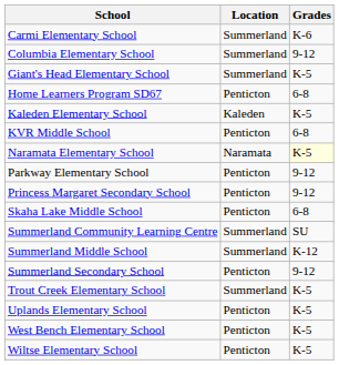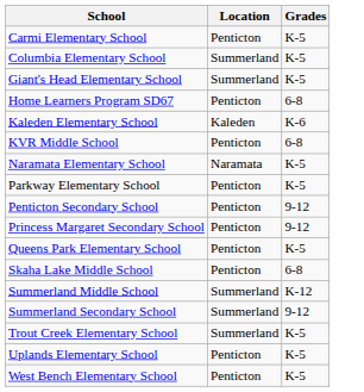 <table class="wikitable">
 <tr>
 <th>School</th>
 <th>Location</th>
 <th>Grades</th>
 </tr>
 <tr>
 <td><a href='#'>Carmi Elementary School</a></td>
-<td>Summerland</td>
-<td>K-6</td>
+<td>Penticton</td>
+<td>K-5</td>
 </tr>
 <tr>
 <td><a href='#'>Columbia Elementary School</a></td>
 <td>Summerland</td>
-<td>9-12</td>
+<td>K-5</td>
 </tr>
 <tr>
 <td><a href='#'>Giant's Head Elementary School</a></td>
 <td>Summerland</td>
 <td>K-5</td>
 </tr>
 <tr>
 <td><a href='#'>Home Learners Program SD67</a></td>
 <td>Penticton</td>
 <td>6-8</td>
 </tr>
 <tr>
 <td><a href='#'>Kaleden Elementary School</a></td>
 <td>Kaleden</td>
-<td>K-5</td>
+<td>K-6</td>
 </tr>
 <tr>
 <td><a href='#'>KVR Middle School</a></td>
 <td>Penticton</td>
 <td>6-8</td>
 </tr>
 <tr>
 <td><a href='#'>Naramata Elementary School</a></td>
 <td>Naramata</td>
-<td style="background: lightyellow;">K-5</td>
+<td>K-5</td>
 </tr>
 <tr>
 <td>Parkway Elementary School</td>
+<td>Penticton</td>
+<td>K-5</td>
+</tr>
+<tr>
+<td><a href='#'>Penticton Secondary School</a></td>
 <td>Penticton</td>
 <td>9-12</td>
 </tr>
 <tr>
 <td><a href='#'>Princess Margaret Secondary School</a></td>
 <td>Penticton</td>
 <td>9-12</td>
 </tr>
 <tr>
+<td><a href='#'>Queens Park Elementary School</a></td>
+<td>Penticton</td>
+<td>K-5</td>
+</tr>
+<tr>
 <td><a href='#'>Skaha Lake Middle School</a></td>
 <td>Penticton</td>
 <td>6-8</td>
-</tr>
-<tr>
-<td><a href='#'>Summerland Community Learning Centre</a></td>
-<td>Summerland</td>
-<td>SU</td>
 </tr>
 <tr>
 <td><a href='#'>Summerland Middle School</a></td>
 <td>Summerland</td>
 <td>K-12</td>
 </tr>
 <tr>
 <td><a href='#'>Summerland Secondary School</a></td>
-<td>Penticton</td>
+<td>Summerland</td>
 <td>9-12</td>
 </tr>
 <tr>
 <td><a href='#'>Trout Creek Elementary School</a></td>
 <td>Summerland</td>
 <td>K-5</td>
 </tr>
 <tr>
 <td><a href='#'>Uplands Elementary School</a></td>
 <td>Penticton</td>
 <td>K-5</td>
 </tr>
 <tr>
 <td><a href='#'>West Bench Elementary School</a></td>
 <td>Penticton</td>
 <td>K-5</td>
 </tr>
-<tr>
-<td><a href='#'>Wiltse Elementary School</a></td>
-<td>Penticton</td>
-<td>K-5</td>
-</tr>
 </table>
